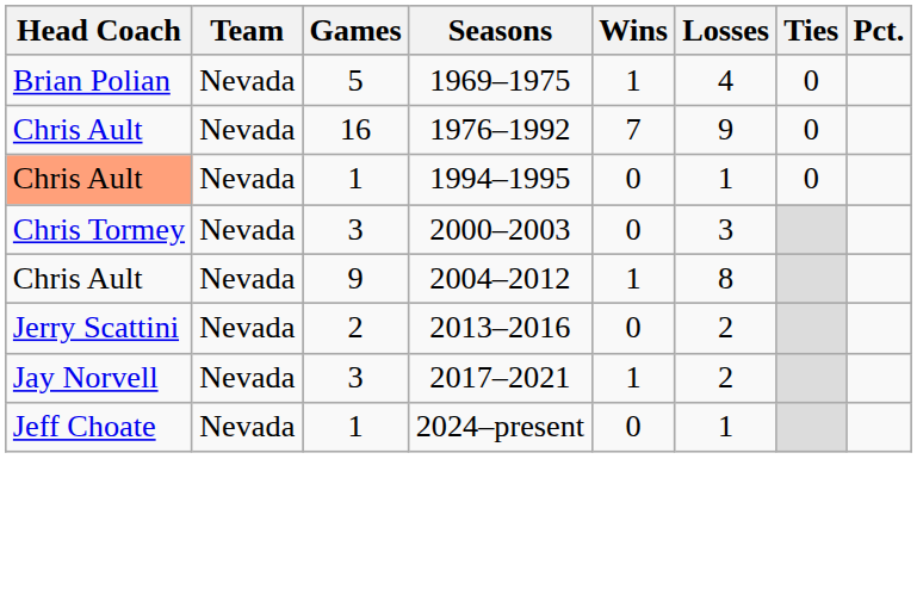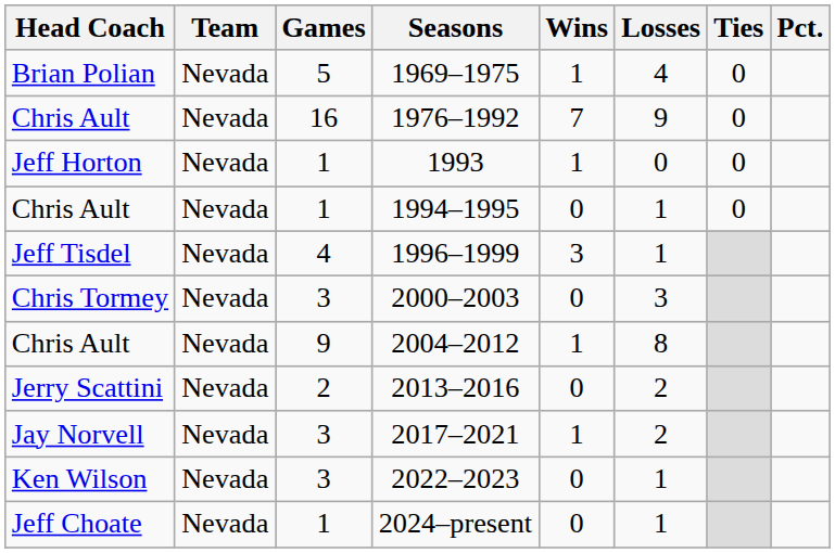 <table class="sortable wikitable" style="text-align:center">
 <tr>
 <th>Head Coach</th>
 <th>Team</th>
 <th>Games</th>
 <th>Seasons</th>
 <th>Wins</th>
 <th>Losses</th>
 <th>Ties</th>
 <th>Pct.</th>
 </tr>
 <tr>
 <td align=left><a href='#'>Brian Polian</a></td>
 <td>Nevada</td>
 <td>5</td>
 <td>1969–1975</td>
 <td>1</td>
 <td>4</td>
 <td>0</td>
 <td></td>
 </tr>
 <tr>
 <td align=left><a href='#'>Chris Ault</a> </td>
 <td>Nevada</td>
 <td>16</td>
 <td>1976–1992</td>
 <td>7</td>
 <td>9</td>
 <td>0</td>
 <td></td>
 </tr>
 <tr>
-<td align=left style="background: lightsalmon;">Chris Ault </td>
+<td align=left><a href='#'>Jeff Horton</a></td>
+<td>Nevada</td>
+<td>1</td>
+<td>1993</td>
+<td>1</td>
+<td>0</td>
+<td>0</td>
+<td> </td>
+</tr>
+<tr>
+<td align=left>Chris Ault </td>
 <td>Nevada</td>
 <td>1</td>
 <td>1994–1995</td>
 <td>0</td>
 <td>1</td>
 <td>0</td>
+<td></td>
+</tr>
+<tr>
+<td align=left><a href='#'>Jeff Tisdel</a></td>
+<td>Nevada</td>
+<td>4</td>
+<td>1996–1999</td>
+<td>3</td>
+<td>1</td>
+<td style="background:#DCDCDC;"> </td>
 <td></td>
 </tr>
 <tr>
 <td align=left><a href='#'>Chris Tormey</a></td>
 <td>Nevada</td>
 <td>3</td>
 <td>2000–2003</td>
 <td>0</td>
 <td>3</td>
 <td style="background:#DCDCDC;"> </td>
 <td></td>
 </tr>
 <tr>
 <td align=left>Chris Ault </td>
 <td>Nevada</td>
 <td>9</td>
 <td>2004–2012</td>
 <td>1</td>
 <td>8</td>
 <td style="background:#DCDCDC;"> </td>
 <td></td>
 </tr>
 <tr>
 <td align=left><a href='#'>Jerry Scattini</a></td>
 <td>Nevada</td>
 <td>2</td>
 <td>2013–2016</td>
 <td>0</td>
 <td>2</td>
 <td style="background:#DCDCDC;"> </td>
 <td></td>
 </tr>
 <tr>
 <td align=left><a href='#'>Jay Norvell</a></td>
 <td>Nevada</td>
 <td>3</td>
 <td>2017–2021</td>
 <td>1</td>
 <td>2</td>
 <td style="background:#DCDCDC;"> </td>
 <td></td>
 </tr>
 <tr>
+<td align=left><a href='#'>Ken Wilson</a></td>
+<td>Nevada</td>
+<td>3</td>
+<td>2022–2023</td>
+<td>0</td>
+<td>1</td>
+<td style="background:#DCDCDC;"> </td>
+<td></td>
+</tr>
+<tr>
 <td align=left><a href='#'>Jeff Choate</a></td>
 <td>Nevada</td>
 <td>1</td>
 <td>2024–present</td>
 <td>0</td>
 <td>1</td>
 <td style="background:#DCDCDC;"> </td>
 <td></td>
 </tr>
 </table>
